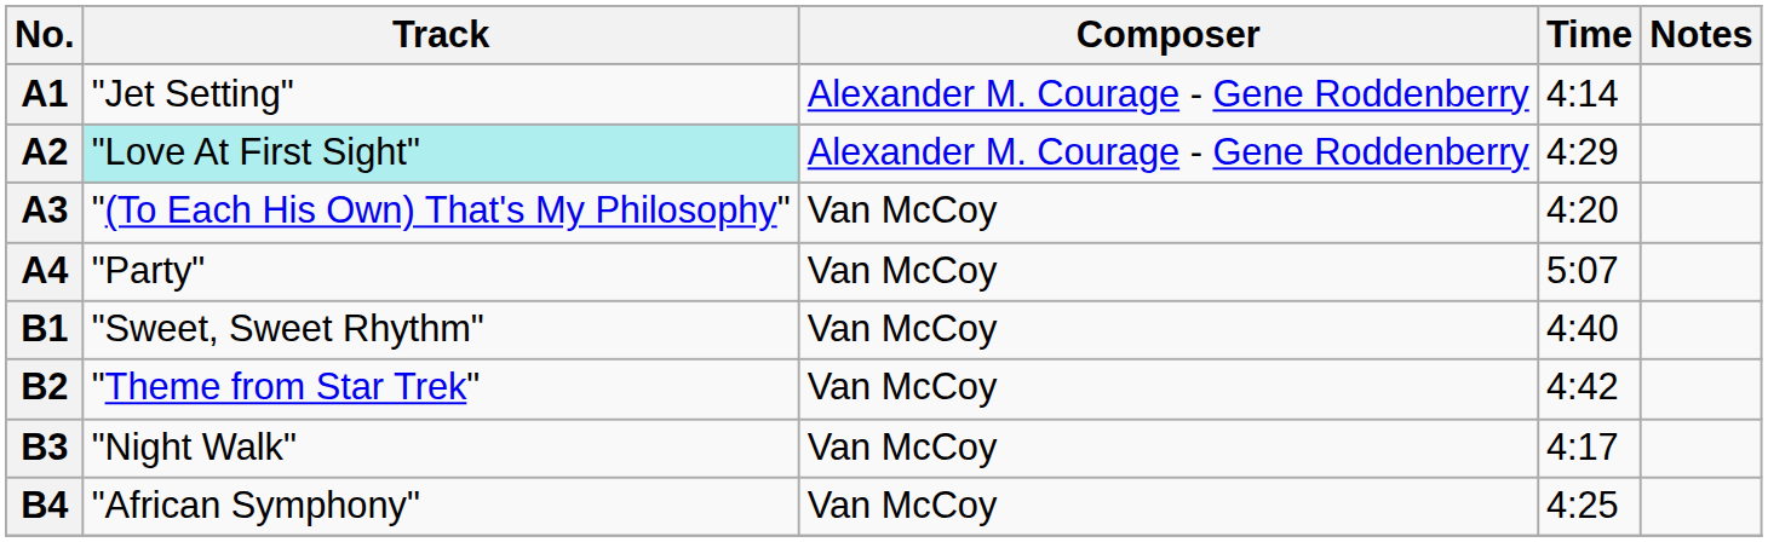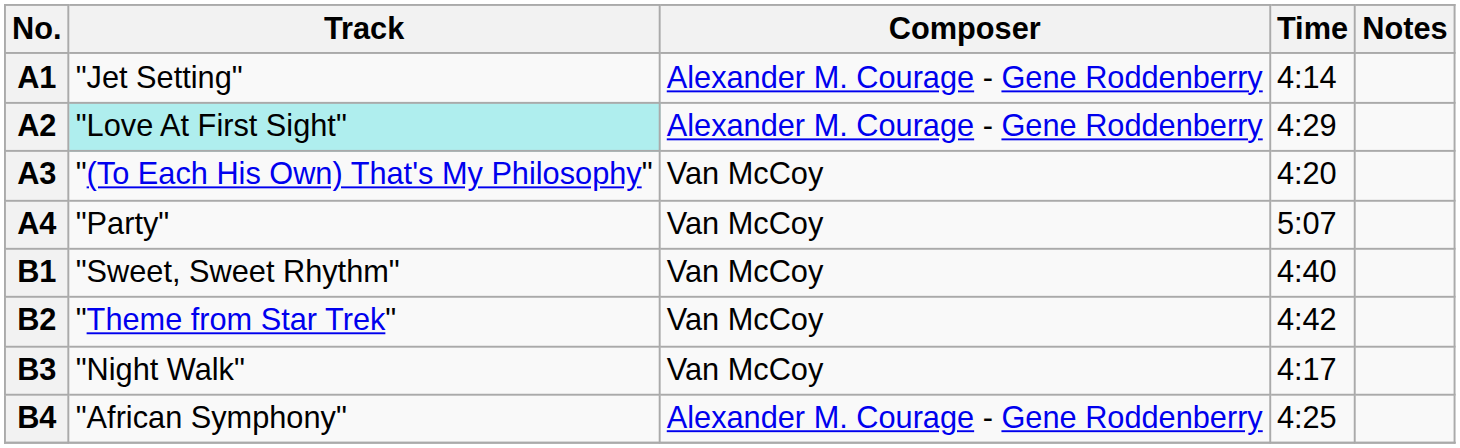 <table class="wikitable plainrowheaders sortable">
 <tr>
 <th scope="col" class="unsortable">No.</th>
 <th scope="col">Track</th>
 <th scope="col">Composer</th>
 <th scope="col">Time</th>
 <th scope="col" class="unsortable">Notes</th>
 </tr>
 <tr>
 <th scope="row">A1</th>
 <td>"Jet Setting"</td>
 <td><a href='#'>Alexander M. Courage</a> - <a href='#'>Gene Roddenberry</a></td>
 <td>4:14</td>
 <td></td>
 </tr>
 <tr>
 <th scope="row">A2</th>
 <td style="background: paleturquoise;">"Love At First Sight"</td>
 <td><a href='#'>Alexander M. Courage</a> - <a href='#'>Gene Roddenberry</a></td>
 <td>4:29</td>
 <td></td>
 </tr>
 <tr>
 <th scope="row">A3</th>
 <td>"<a href='#'>(To Each His Own) That's My Philosophy</a>"</td>
 <td>Van McCoy</td>
 <td>4:20</td>
 <td></td>
 </tr>
 <tr>
 <th scope="row">A4</th>
 <td>"Party"</td>
 <td>Van McCoy</td>
 <td>5:07</td>
 <td></td>
 </tr>
 <tr>
 <th scope="row">B1</th>
 <td>"Sweet, Sweet Rhythm"</td>
 <td>Van McCoy</td>
 <td>4:40</td>
 <td></td>
 </tr>
 <tr>
 <th scope="row">B2</th>
 <td>"<a href='#'>Theme from Star Trek</a>"</td>
 <td>Van McCoy</td>
 <td>4:42</td>
 <td></td>
 </tr>
 <tr>
 <th scope="row">B3</th>
 <td>"Night Walk"</td>
 <td>Van McCoy</td>
 <td>4:17</td>
 <td></td>
 </tr>
 <tr>
 <th scope="row">B4</th>
 <td>"African Symphony"</td>
-<td>Van McCoy</td>
+<td><a href='#'>Alexander M. Courage</a> - <a href='#'>Gene Roddenberry</a></td>
 <td>4:25</td>
 <td></td>
 </tr>
 <tr>
 </tr>
 </table>
